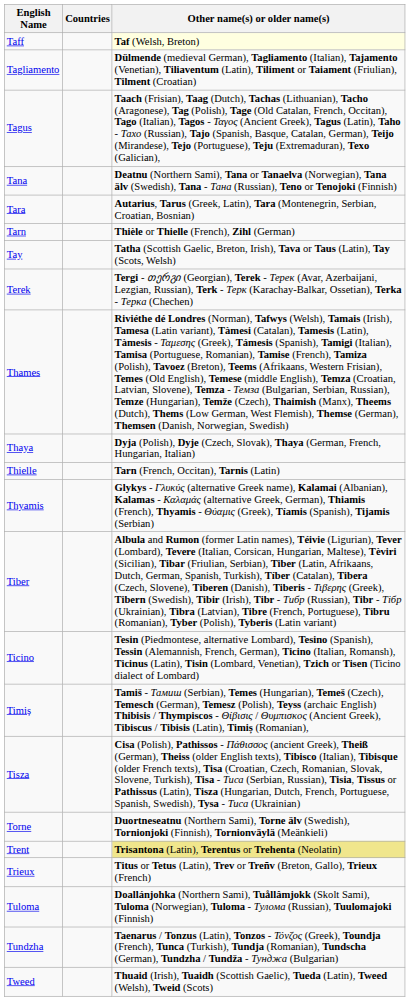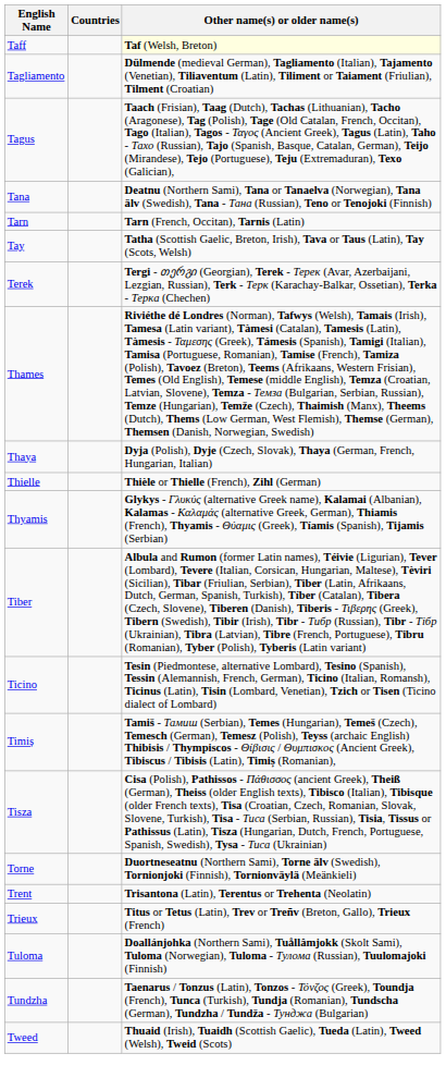 <table class=wikitable>
 <tr>
 <th>English Name</th>
 <th>Countries</th>
 <th>Other name(s) or older name(s)</th>
 </tr>
 <tr>
 <td><a href='#'>Taff</a></td>
 <td></td>
 <td style="background: lightyellow;"><strong>Taf</strong> (Welsh, Breton)</td>
 </tr>
 <tr>
 <td><a href='#'>Tagliamento</a></td>
 <td></td>
 <td><strong>Dülmende</strong> (medieval German), <strong>Tagliamento</strong> (Italian), <strong>Tajamento</strong> (Venetian), <strong>Tiliaventum</strong> (Latin), <strong>Tiliment</strong> or <strong>Taiament</strong> (Friulian), <strong>Tilment</strong> (Croatian)</td>
 </tr>
 <tr>
 <td><a href='#'>Tagus</a></td>
 <td> </td>
 <td><strong>Taach</strong> (Frisian), <strong>Taag</strong> (Dutch), <strong>Tachas</strong> (Lithuanian), <strong>Tacho</strong> (Aragonese), <strong>Tag</strong> (Polish), <strong>Tage</strong> (Old Catalan, French, Occitan), <strong>Tago</strong> (Italian), <strong>Tagos</strong> - <em>Ταγος</em> (Ancient Greek), <strong>Tagus</strong> (Latin), <strong>Taho</strong> - <em>Тахо</em> (Russian), <strong>Tajo</strong> (Spanish, Basque, Catalan, German), <strong>Teijo</strong> (Mirandese), <strong>Tejo</strong> (Portuguese), <strong>Teju</strong> (Extremaduran), <strong>Texo</strong> (Galician),</td>
 </tr>
 <tr>
 <td><a href='#'>Tana</a></td>
 <td> </td>
 <td><strong>Deatnu</strong> (Northern Sami), <strong>Tana</strong> or <strong>Tanaelva</strong> (Norwegian), <strong>Tana älv</strong> (Swedish), <strong>Tana</strong> - <em>Тана</em> (Russian), <strong>Teno</strong> or <strong>Tenojoki</strong> (Finnish)</td>
 </tr>
 <tr>
-<td><a href='#'>Tara</a></td>
-<td></td>
-<td><strong>Autarius</strong>,  <strong>Tarus</strong> (Greek, Latin), <strong>Tara</strong> (Montenegrin, Serbian, Croatian, Bosnian)</td>
-</tr>
-<tr>
 <td><a href='#'>Tarn</a></td>
 <td></td>
-<td><strong>Thièle</strong> or <strong>Thielle</strong> (French), <strong>Zihl</strong> (German)</td>
+<td><strong>Tarn</strong> (French, Occitan), <strong>Tarnis</strong> (Latin)</td>
 </tr>
 <tr>
 <td><a href='#'>Tay</a></td>
 <td></td>
 <td><strong>Tatha</strong> (Scottish Gaelic, Breton, Irish), <strong>Tava</strong> or <strong>Taus</strong> (Latin), <strong>Tay</strong> (Scots, Welsh)</td>
 </tr>
 <tr>
 <td><a href='#'>Terek</a></td>
 <td> </td>
 <td><strong>Tergi</strong> - <em>თერგი</em> (Georgian), <strong>Terek</strong> - <em>Терек</em> (Avar, Azerbaijani, Lezgian, Russian), <strong>Terk</strong> - <em>Терк</em> (Karachay-Balkar, Ossetian), <strong>Terka</strong> - <em>Теркa</em> (Chechen)</td>
 </tr>
 <tr>
 <td><a href='#'>Thames</a></td>
 <td></td>
 <td><strong>Riviéthe dé Londres</strong> (Norman), <strong>Tafwys</strong> (Welsh), <strong>Tamais</strong> (Irish), <strong>Tamesa</strong> (Latin variant), <strong>Tàmesi</strong> (Catalan), <strong>Tamesis</strong> (Latin), <strong>Tàmesis</strong> - <em>Ταμεσης</em> (Greek), <strong>Támesis</strong> (Spanish), <strong>Tamigi</strong> (Italian), <strong>Tamisa</strong> (Portuguese, Romanian), <strong>Tamise</strong> (French), <strong>Tamiza</strong> (Polish), <strong>Tavoez</strong> (Breton), <strong>Teems</strong> (Afrikaans, Western Frisian), <strong>Temes</strong> (Old English), <strong>Temese</strong> (middle English), <strong>Temza</strong> (Croatian, Latvian, Slovene), <strong>Temza</strong> - <em>Темза</em> (Bulgarian, Serbian, Russian), <strong>Temze</strong> (Hungarian), <strong>Temže</strong> (Czech), <strong>Thaimish</strong> (Manx), <strong>Theems</strong> (Dutch), <strong>Thems</strong> (Low German, West Flemish), <strong>Themse</strong> (German), <strong>Themsen</strong> (Danish, Norwegian, Swedish)</td>
 </tr>
 <tr>
 <td><a href='#'>Thaya</a></td>
 <td> </td>
 <td><strong>Dyja</strong> (Polish), <strong>Dyje</strong> (Czech, Slovak), <strong>Thaya</strong> (German, French, Hungarian, Italian)</td>
 </tr>
 <tr>
 <td><a href='#'>Thielle</a></td>
 <td></td>
-<td><strong>Tarn</strong> (French, Occitan), <strong>Tarnis</strong> (Latin)</td>
+<td><strong>Thièle</strong> or <strong>Thielle</strong> (French), <strong>Zihl</strong> (German)</td>
 </tr>
 <tr>
 <td><a href='#'>Thyamis</a></td>
 <td></td>
 <td><strong>Glykys</strong> - <em>Γλυκύς</em> (alternative Greek name), <strong>Kalamai</strong> (Albanian), <strong>Kalamas</strong> - <em>Καλαμάς</em> (alternative Greek, German), <strong>Thiamis</strong> (French), <strong>Thyamis</strong> - <em>Θύαμις</em> (Greek), <strong>Tíamis</strong> (Spanish), <strong>Tijamis</strong> (Serbian)</td>
 </tr>
 <tr>
 <td><a href='#'>Tiber</a></td>
 <td></td>
 <td><strong>Albula</strong> and <strong>Rumon</strong> (former Latin names), <strong>Téivie</strong> (Ligurian), <strong>Tever</strong> (Lombard), <strong>Tevere</strong> (Italian, Corsican, Hungarian, Maltese), <strong>Tèviri</strong> (Sicilian), <strong>Tibar</strong> (Friulian, Serbian), <strong>Tiber</strong> (Latin, Afrikaans, Dutch, German, Spanish, Turkish), <strong>Tíber</strong> (Catalan), <strong>Tibera</strong> (Czech, Slovene), <strong>Tiberen</strong> (Danish), <strong>Tiberis</strong> - <em>Τιβερης</em> (Greek), <strong>Tibern</strong> (Swedish), <strong>Tibir</strong> (Irish), <strong>Tibr</strong> - <em>Тибр</em> (Russian), <strong>Tibr</strong> - <em>Тібр</em> (Ukrainian), <strong>Tibra</strong> (Latvian), <strong>Tibre</strong> (French, Portuguese), <strong>Tibru</strong> (Romanian), <strong>Tyber</strong> (Polish), <strong>Tyberis</strong> (Latin variant)</td>
 </tr>
 <tr>
 <td><a href='#'>Ticino</a></td>
 <td> </td>
 <td><strong>Tesin</strong> (Piedmontese, alternative Lombard), <strong>Tesino</strong> (Spanish), <strong>Tessin</strong> (Alemannish, French, German), <strong>Ticino</strong> (Italian, Romansh), <strong>Ticinus</strong> (Latin), <strong>Tisin</strong> (Lombard, Venetian), <strong>Tzich</strong> or <strong>Tisen</strong> (Ticino dialect of Lombard)</td>
 </tr>
 <tr>
 <td><a href='#'>Timiș</a></td>
 <td> </td>
 <td><strong>Tamiš</strong> - <em>Тамиш</em> (Serbian), <strong>Temes</strong> (Hungarian), <strong>Temeš</strong> (Czech), <strong>Temesch</strong> (German), <strong>Temesz</strong> (Polish), <strong>Teyss</strong> (archaic English) <strong>Thibisis</strong> / <strong>Thympiscos</strong> - <em>Θίβισις</em> / <em>Θυμπισκος</em> (Ancient Greek), <strong>Tibiscus</strong> / <strong>Tibisis</strong> (Latin), <strong>Timiș</strong> (Romanian),</td>
 </tr>
 <tr>
 <td><a href='#'>Tisza</a></td>
 <td>   </td>
 <td><strong>Cisa</strong> (Polish), <strong>Pathissos</strong> - <em>Πάθισσος</em> (ancient Greek), <strong>Theiß</strong> (German), <strong>Theiss</strong> (older English texts), <strong>Tibisco</strong> (Italian), <strong>Tibisque</strong> (older French texts), <strong>Tisa</strong> (Croatian, Czech, Romanian, Slovak, Slovene, Turkish), <strong>Tisa</strong> - <em>Тиса</em> (Serbian, Russian), <strong>Tisia</strong>, <strong>Tissus</strong> or <strong>Pathissus</strong> (Latin), <strong>Tisza</strong> (Hungarian, Dutch, French, Portuguese, Spanish, Swedish), <strong>Tysa</strong> - <em>Тиса</em> (Ukrainian)</td>
 </tr>
 <tr>
 <td><a href='#'>Torne</a></td>
 <td> </td>
 <td><strong>Duortneseatnu</strong> (Northern Sami), <strong>Torne älv</strong> (Swedish), <strong>Tornionjoki</strong> (Finnish), <strong>Tornionväylä</strong> (Meänkieli)</td>
 </tr>
 <tr>
 <td><a href='#'>Trent</a></td>
 <td></td>
-<td style="background: khaki;"><strong>Trisantona</strong> (Latin), <strong>Terentus</strong> or <strong>Trehenta</strong> (Neolatin)</td>
+<td><strong>Trisantona</strong> (Latin), <strong>Terentus</strong> or <strong>Trehenta</strong> (Neolatin)</td>
 </tr>
 <tr>
 <td><a href='#'>Trieux</a></td>
 <td></td>
 <td><strong>Titus</strong> or <strong>Tetus</strong> (Latin), <strong>Trev</strong> or <strong>Treñv</strong> (Breton, Gallo), <strong>Trieux</strong> (French)</td>
 </tr>
 <tr>
 <td><a href='#'>Tuloma</a></td>
 <td> </td>
 <td><strong>Doallánjohka</strong> (Northern Sami), <strong>Tuållâmjokk</strong> (Skolt Sami), <strong>Tuloma</strong> (Norwegian), <strong>Tuloma</strong> - <em>Тулома</em> (Russian), <strong>Tuulomajoki</strong> (Finnish)</td>
 </tr>
 <tr>
 <td><a href='#'>Tundzha</a></td>
 <td> </td>
 <td><strong>Taenarus</strong> / <strong>Tonzus</strong> (Latin), <strong>Tonzos</strong> - <em>Τόνζος</em> (Greek), <strong>Toundja</strong> (French), <strong>Tunca</strong> (Turkish), <strong>Tundja</strong> (Romanian), <strong>Tundscha</strong> (German), <strong>Tundzha</strong> / <strong>Tundža</strong> - <em>Тунджа</em> (Bulgarian)</td>
 </tr>
 <tr>
 <td><a href='#'>Tweed</a></td>
 <td> </td>
 <td><strong>Thuaid</strong> (Irish), <strong>Tuaidh</strong> (Scottish Gaelic), <strong>Tueda</strong> (Latin), <strong>Tweed</strong> (Welsh), <strong>Tweid</strong> (Scots)</td>
 </tr>
 </table>
